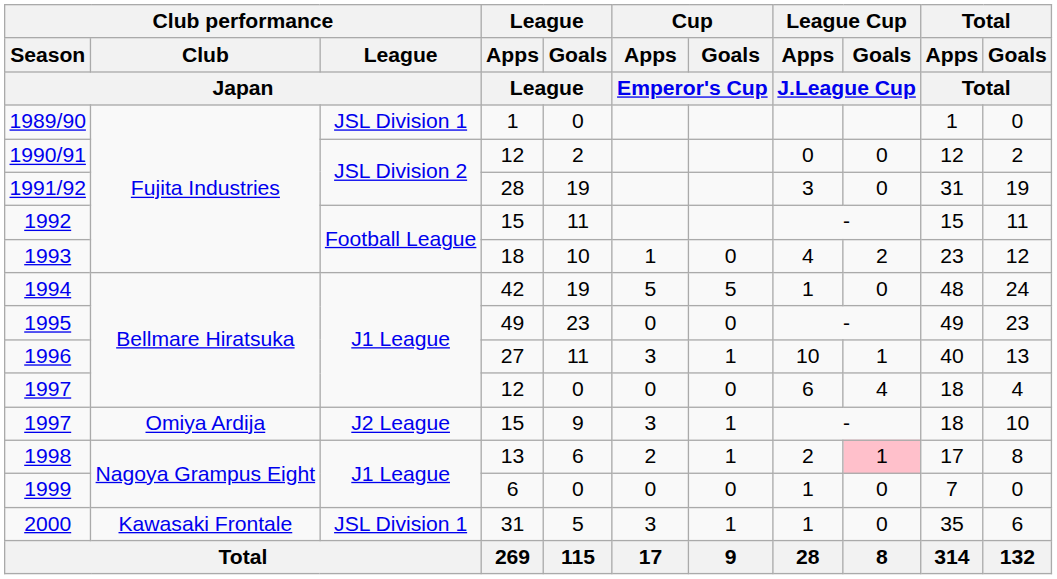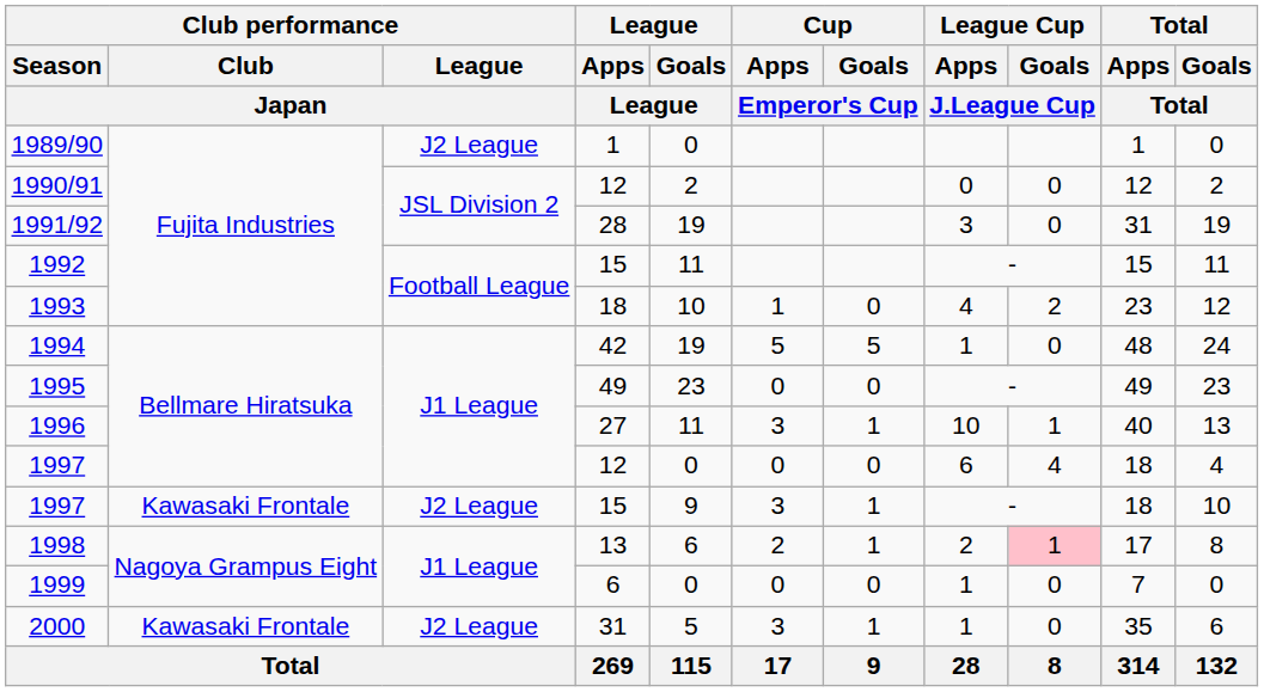 <table class="wikitable" style="text-align:center;">
 <tr>
 <th colspan=3>Club performance</th>
 <th colspan=2>League</th>
 <th colspan=2>Cup</th>
 <th colspan=2>League Cup</th>
 <th colspan=2>Total</th>
 </tr>
 <tr>
 <th>Season</th>
 <th>Club</th>
 <th>League</th>
 <th>Apps</th>
 <th>Goals</th>
 <th>Apps</th>
 <th>Goals</th>
 <th>Apps</th>
 <th>Goals</th>
 <th>Apps</th>
 <th>Goals</th>
 </tr>
 <tr>
 <th colspan=3>Japan</th>
 <th colspan=2>League</th>
 <th colspan=2><a href='#'>Emperor's Cup</a></th>
 <th colspan=2><a href='#'>J.League Cup</a></th>
 <th colspan=2>Total</th>
 </tr>
 <tr>
 <td><a href='#'>1989/90</a></td>
 <td rowspan="5"><a href='#'>Fujita Industries</a></td>
-<td><a href='#'>JSL Division 1</a></td>
+<td><a href='#'>J2 League</a></td>
 <td>1</td>
 <td>0</td>
 <td></td>
 <td></td>
 <td></td>
 <td></td>
 <td>1</td>
 <td>0</td>
 </tr>
 <tr>
 <td><a href='#'>1990/91</a></td>
 <td rowspan="2"><a href='#'>JSL Division 2</a></td>
 <td>12</td>
 <td>2</td>
 <td></td>
 <td></td>
 <td>0</td>
 <td>0</td>
 <td>12</td>
 <td>2</td>
 </tr>
 <tr>
 <td><a href='#'>1991/92</a></td>
 <td>28</td>
 <td>19</td>
 <td></td>
 <td></td>
 <td>3</td>
 <td>0</td>
 <td>31</td>
 <td>19</td>
 </tr>
 <tr>
 <td><a href='#'>1992</a></td>
 <td rowspan="2"><a href='#'>Football League</a></td>
 <td>15</td>
 <td>11</td>
 <td></td>
 <td></td>
 <td colspan="2">-</td>
 <td>15</td>
 <td>11</td>
 </tr>
 <tr>
 <td><a href='#'>1993</a></td>
 <td>18</td>
 <td>10</td>
 <td>1</td>
 <td>0</td>
 <td>4</td>
 <td>2</td>
 <td>23</td>
 <td>12</td>
 </tr>
 <tr>
 <td><a href='#'>1994</a></td>
 <td rowspan="4"><a href='#'>Bellmare Hiratsuka</a></td>
 <td rowspan="4"><a href='#'>J1 League</a></td>
 <td>42</td>
 <td>19</td>
 <td>5</td>
 <td>5</td>
 <td>1</td>
 <td>0</td>
 <td>48</td>
 <td>24</td>
 </tr>
 <tr>
 <td><a href='#'>1995</a></td>
 <td>49</td>
 <td>23</td>
 <td>0</td>
 <td>0</td>
 <td colspan="2">-</td>
 <td>49</td>
 <td>23</td>
 </tr>
 <tr>
 <td><a href='#'>1996</a></td>
 <td>27</td>
 <td>11</td>
 <td>3</td>
 <td>1</td>
 <td>10</td>
 <td>1</td>
 <td>40</td>
 <td>13</td>
 </tr>
 <tr>
 <td><a href='#'>1997</a></td>
 <td>12</td>
 <td>0</td>
 <td>0</td>
 <td>0</td>
 <td>6</td>
 <td>4</td>
 <td>18</td>
 <td>4</td>
 </tr>
 <tr>
 <td><a href='#'>1997</a></td>
-<td><a href='#'>Omiya Ardija</a></td>
+<td><a href='#'>Kawasaki Frontale</a></td>
 <td><a href='#'>J2 League</a></td>
 <td>15</td>
 <td>9</td>
 <td>3</td>
 <td>1</td>
 <td colspan="2">-</td>
 <td>18</td>
 <td>10</td>
 </tr>
 <tr>
 <td><a href='#'>1998</a></td>
 <td rowspan="2"><a href='#'>Nagoya Grampus Eight</a></td>
 <td rowspan="2"><a href='#'>J1 League</a></td>
 <td>13</td>
 <td>6</td>
 <td>2</td>
 <td>1</td>
 <td>2</td>
 <td style="background: pink;">1</td>
 <td>17</td>
 <td>8</td>
 </tr>
 <tr>
 <td><a href='#'>1999</a></td>
 <td>6</td>
 <td>0</td>
 <td>0</td>
 <td>0</td>
 <td>1</td>
 <td>0</td>
 <td>7</td>
 <td>0</td>
 </tr>
 <tr>
 <td><a href='#'>2000</a></td>
 <td><a href='#'>Kawasaki Frontale</a></td>
-<td><a href='#'>JSL Division 1</a></td>
+<td><a href='#'>J2 League</a></td>
 <td>31</td>
 <td>5</td>
 <td>3</td>
 <td>1</td>
 <td>1</td>
 <td>0</td>
 <td>35</td>
 <td>6</td>
 </tr>
 <tr>
 <th colspan=3>Total</th>
 <th>269</th>
 <th>115</th>
 <th>17</th>
 <th>9</th>
 <th>28</th>
 <th>8</th>
 <th>314</th>
 <th>132</th>
 </tr>
 </table>
